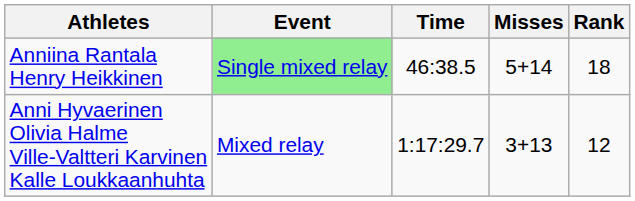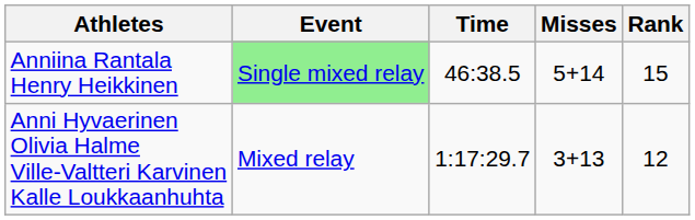 <table class="wikitable" style="font-size:90%">
 <tr>
 <th>Athletes</th>
 <th>Event</th>
 <th>Time</th>
 <th>Misses</th>
 <th>Rank</th>
 </tr>
 <tr align=center>
 <td align=left><a href='#'>Anniina Rantala</a><br><a href='#'>Henry Heikkinen</a></td>
 <td align=left style="background: lightgreen;"><a href='#'>Single mixed relay</a></td>
 <td>46:38.5</td>
 <td>5+14</td>
-<td>18</td>
+<td>15</td>
 </tr>
 <tr align=center>
 <td align=left><a href='#'>Anni Hyvaerinen</a><br><a href='#'>Olivia Halme</a><br><a href='#'>Ville-Valtteri Karvinen</a><br><a href='#'>Kalle Loukkaanhuhta</a></td>
 <td align=left><a href='#'>Mixed relay</a></td>
 <td>1:17:29.7</td>
 <td>3+13</td>
 <td>12</td>
 </tr>
 </table>
